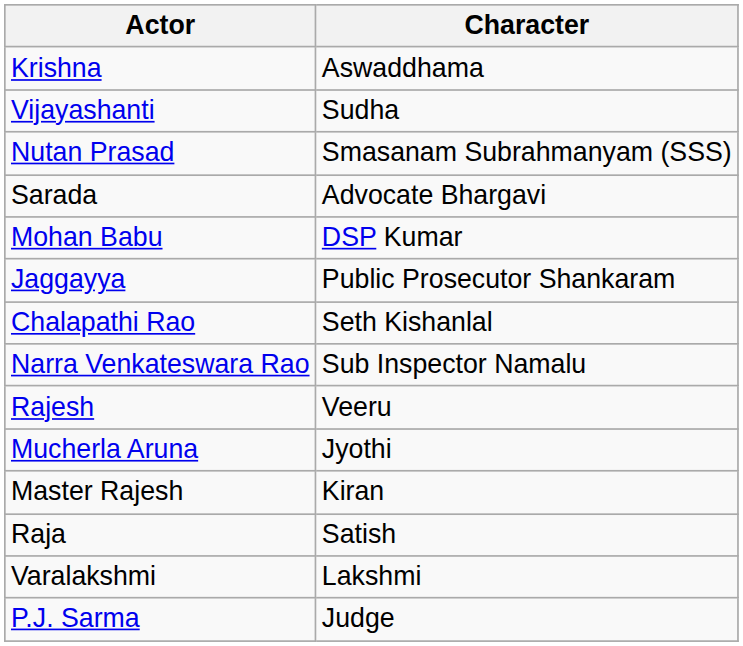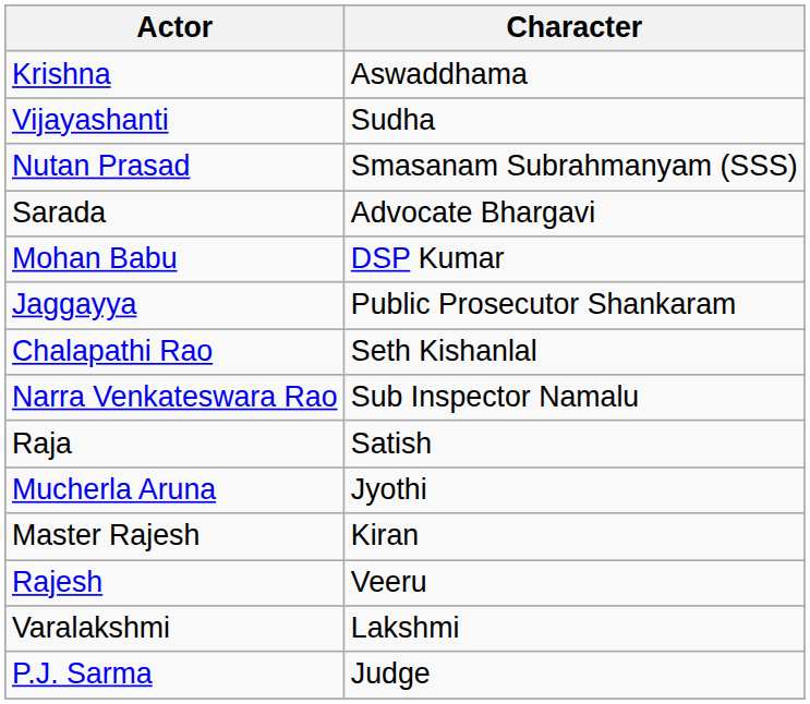 <table class="wikitable">
 <tr>
 <th>Actor</th>
 <th>Character</th>
 </tr>
 <tr>
 <td><a href='#'>Krishna</a></td>
 <td>Aswaddhama</td>
 </tr>
 <tr>
 <td><a href='#'>Vijayashanti</a></td>
 <td>Sudha</td>
 </tr>
 <tr>
 <td><a href='#'>Nutan Prasad</a></td>
 <td>Smasanam Subrahmanyam (SSS)</td>
 </tr>
 <tr>
 <td>Sarada</td>
 <td>Advocate Bhargavi</td>
 </tr>
 <tr>
 <td><a href='#'>Mohan Babu</a></td>
 <td><a href='#'>DSP</a> Kumar</td>
 </tr>
 <tr>
 <td><a href='#'>Jaggayya</a></td>
 <td>Public Prosecutor Shankaram</td>
 </tr>
 <tr>
 <td><a href='#'>Chalapathi Rao</a></td>
 <td>Seth Kishanlal</td>
 </tr>
 <tr>
 <td><a href='#'>Narra Venkateswara Rao</a></td>
 <td>Sub Inspector Namalu</td>
 </tr>
 <tr>
-<td><a href='#'>Rajesh</a></td>
-<td>Veeru</td>
+<td>Raja</td>
+<td>Satish</td>
 </tr>
 <tr>
 <td><a href='#'>Mucherla Aruna</a></td>
 <td>Jyothi</td>
 </tr>
 <tr>
 <td>Master Rajesh</td>
 <td>Kiran</td>
 </tr>
 <tr>
-<td>Raja</td>
-<td>Satish</td>
+<td><a href='#'>Rajesh</a></td>
+<td>Veeru</td>
 </tr>
 <tr>
 <td>Varalakshmi</td>
 <td>Lakshmi</td>
 </tr>
 <tr>
 <td><a href='#'>P.J. Sarma</a></td>
 <td>Judge</td>
 </tr>
 </table>
